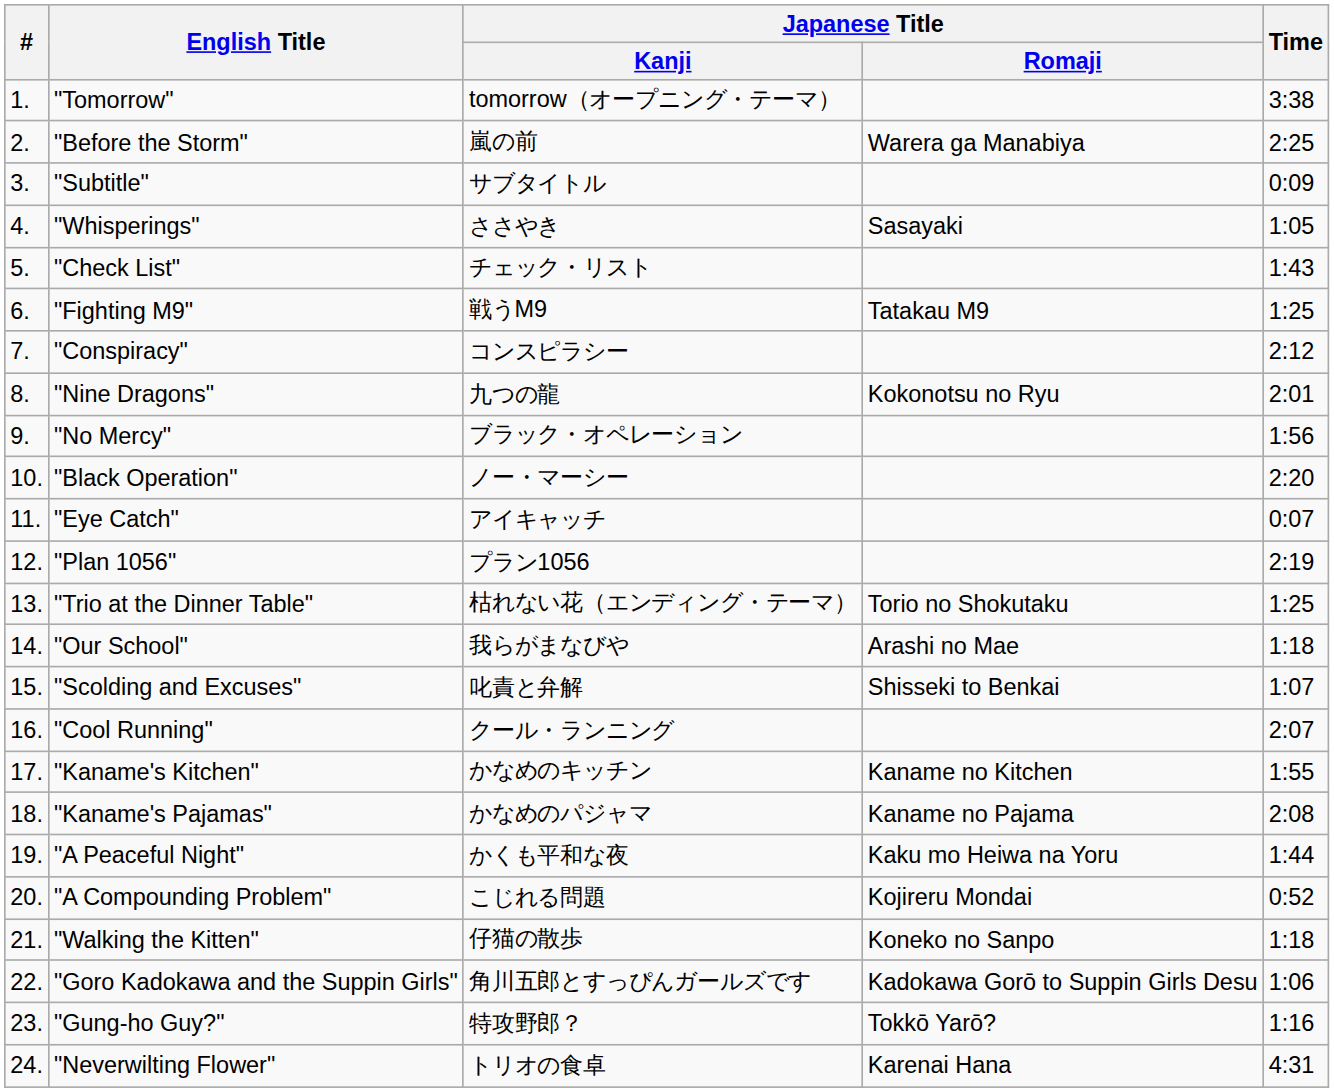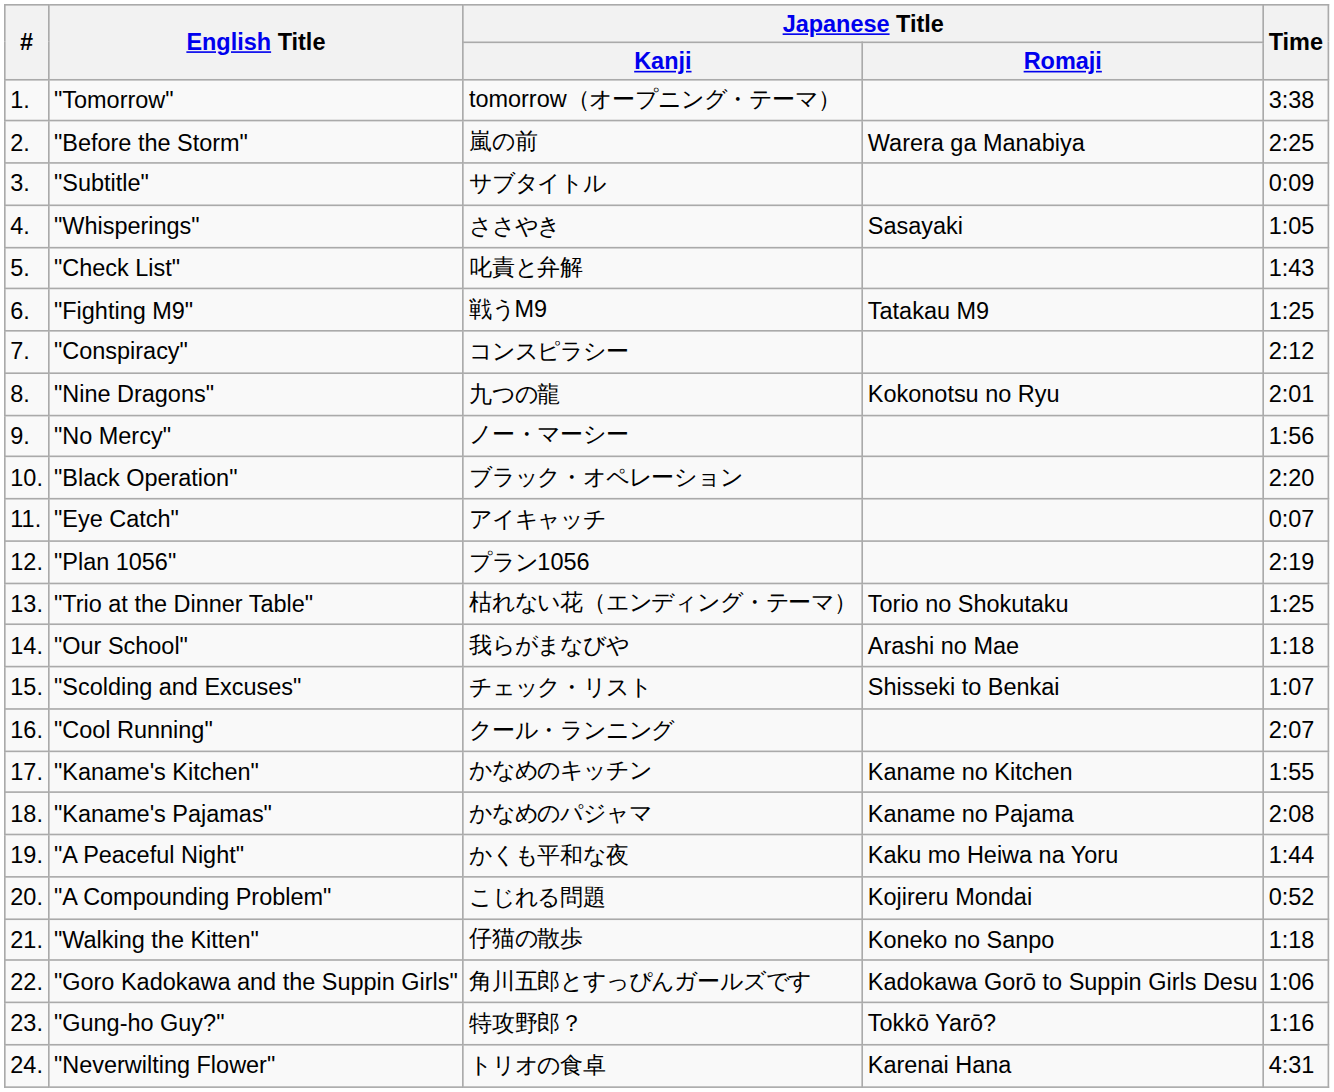 <table class="wikitable" style="font-size:0.9em">
 <tr>
 <th rowspan="2">#</th>
 <th rowspan="2"><a href='#'>English</a> Title</th>
 <th colspan="2"><a href='#'>Japanese</a> Title</th>
 <th rowspan="2">Time</th>
 </tr>
 <tr>
 <th><a href='#'>Kanji</a></th>
 <th><a href='#'>Romaji</a></th>
 </tr>
 <tr>
 <td>1.</td>
 <td>"Tomorrow"</td>
 <td>tomorrow（オープニング・テーマ）</td>
 <td></td>
 <td>3:38</td>
 </tr>
 <tr>
 <td>2.</td>
 <td>"Before the Storm"</td>
 <td>嵐の前</td>
 <td>Warera ga Manabiya</td>
 <td>2:25</td>
 </tr>
 <tr>
 <td>3.</td>
 <td>"Subtitle"</td>
 <td>サブタイトル</td>
 <td></td>
 <td>0:09</td>
 </tr>
 <tr>
 <td>4.</td>
 <td>"Whisperings"</td>
 <td>ささやき</td>
 <td>Sasayaki</td>
 <td>1:05</td>
 </tr>
 <tr>
 <td>5.</td>
 <td>"Check List"</td>
-<td>チェック・リスト</td>
+<td>叱責と弁解</td>
 <td></td>
 <td>1:43</td>
 </tr>
 <tr>
 <td>6.</td>
 <td>"Fighting M9"</td>
 <td>戦うM9</td>
 <td>Tatakau M9</td>
 <td>1:25</td>
 </tr>
 <tr>
 <td>7.</td>
 <td>"Conspiracy"</td>
 <td>コンスピラシー</td>
 <td></td>
 <td>2:12</td>
 </tr>
 <tr>
 <td>8.</td>
 <td>"Nine Dragons"</td>
 <td>九つの龍</td>
 <td>Kokonotsu no Ryu</td>
 <td>2:01</td>
 </tr>
 <tr>
 <td>9.</td>
 <td>"No Mercy"</td>
-<td>ブラック・オペレーション</td>
+<td>ノー・マーシー</td>
 <td></td>
 <td>1:56</td>
 </tr>
 <tr>
 <td>10.</td>
 <td>"Black Operation"</td>
-<td>ノー・マーシー</td>
+<td>ブラック・オペレーション</td>
 <td></td>
 <td>2:20</td>
 </tr>
 <tr>
 <td>11.</td>
 <td>"Eye Catch"</td>
 <td>アイキャッチ</td>
 <td></td>
 <td>0:07</td>
 </tr>
 <tr>
 <td>12.</td>
 <td>"Plan 1056"</td>
 <td>プラン1056</td>
 <td></td>
 <td>2:19</td>
 </tr>
 <tr>
 <td>13.</td>
 <td>"Trio at the Dinner Table"</td>
 <td>枯れない花（エンディング・テーマ）</td>
 <td>Torio no Shokutaku</td>
 <td>1:25</td>
 </tr>
 <tr>
 <td>14.</td>
 <td>"Our School"</td>
 <td>我らがまなびや</td>
 <td>Arashi no Mae</td>
 <td>1:18</td>
 </tr>
 <tr>
 <td>15.</td>
 <td>"Scolding and Excuses"</td>
-<td>叱責と弁解</td>
+<td>チェック・リスト</td>
 <td>Shisseki to Benkai</td>
 <td>1:07</td>
 </tr>
 <tr>
 <td>16.</td>
 <td>"Cool Running"</td>
 <td>クール・ランニング</td>
 <td></td>
 <td>2:07</td>
 </tr>
 <tr>
 <td>17.</td>
 <td>"Kaname's Kitchen"</td>
 <td>かなめのキッチン</td>
 <td>Kaname no Kitchen</td>
 <td>1:55</td>
 </tr>
 <tr>
 <td>18.</td>
 <td>"Kaname's Pajamas"</td>
 <td>かなめのパジャマ</td>
 <td>Kaname no Pajama</td>
 <td>2:08</td>
 </tr>
 <tr>
 <td>19.</td>
 <td>"A Peaceful Night"</td>
 <td>かくも平和な夜</td>
 <td>Kaku mo Heiwa na Yoru</td>
 <td>1:44</td>
 </tr>
 <tr>
 <td>20.</td>
 <td>"A Compounding Problem"</td>
 <td>こじれる問題</td>
 <td>Kojireru Mondai</td>
 <td>0:52</td>
 </tr>
 <tr>
 <td>21.</td>
 <td>"Walking the Kitten"</td>
 <td>仔猫の散歩</td>
 <td>Koneko no Sanpo</td>
 <td>1:18</td>
 </tr>
 <tr>
 <td>22.</td>
 <td>"Goro Kadokawa and the Suppin Girls"</td>
 <td>角川五郎とすっぴんガールズです</td>
 <td>Kadokawa Gorō to Suppin Girls Desu</td>
 <td>1:06</td>
 </tr>
 <tr>
 <td>23.</td>
 <td>"Gung-ho Guy?"</td>
 <td>特攻野郎？</td>
 <td>Tokkō Yarō?</td>
 <td>1:16</td>
 </tr>
 <tr>
 <td>24.</td>
 <td>"Neverwilting Flower"</td>
 <td>トリオの食卓</td>
 <td>Karenai Hana</td>
 <td>4:31</td>
 </tr>
 </table>
